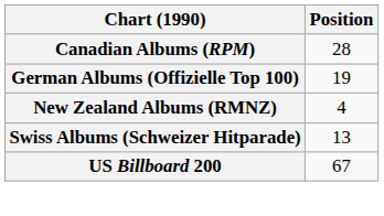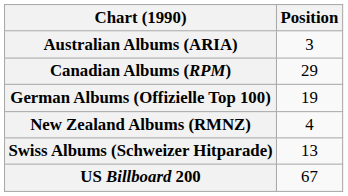 <table class="wikitable sortable plainrowheaders" style="text-align:center">
 <tr>
 <th scope="col">Chart (1990)</th>
 <th scope="col">Position</th>
 </tr>
 <tr>
+<th scope="row">Australian Albums (ARIA)</th>
+<td>3</td>
+</tr>
+<tr>
 <th scope="row">Canadian Albums (<em>RPM</em>)</th>
-<td>28</td>
+<td>29</td>
 </tr>
 <tr>
 <th scope="row">German Albums (Offizielle Top 100)</th>
 <td>19</td>
 </tr>
 <tr>
 <th scope="row">New Zealand Albums (RMNZ)</th>
 <td>4</td>
 </tr>
 <tr>
 <th scope="row">Swiss Albums (Schweizer Hitparade)</th>
 <td>13</td>
 </tr>
 <tr>
 <th scope="row">US <em>Billboard</em> 200</th>
 <td>67</td>
 </tr>
 </table>
